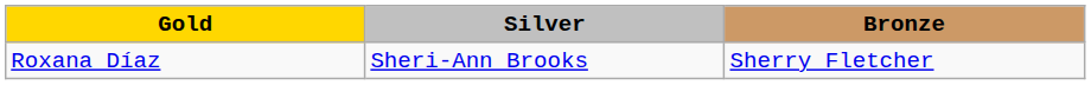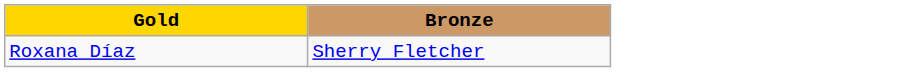 <table class="wikitable" style="text-align:left">
 <tr align="center">
 <td width=200 bgcolor=gold><strong>Gold</strong></td>
-<td width=200 bgcolor=silver><strong>Silver</strong></td>
 <td width=200 bgcolor=CC9966><strong>Bronze</strong></td>
 </tr>
 <tr>
 <td><a href='#'>Roxana Díaz</a><br><em></em></td>
-<td><a href='#'>Sheri-Ann Brooks</a><br><em></em></td>
 <td><a href='#'>Sherry Fletcher</a><br><em></em></td>
 </tr>
 </table>
